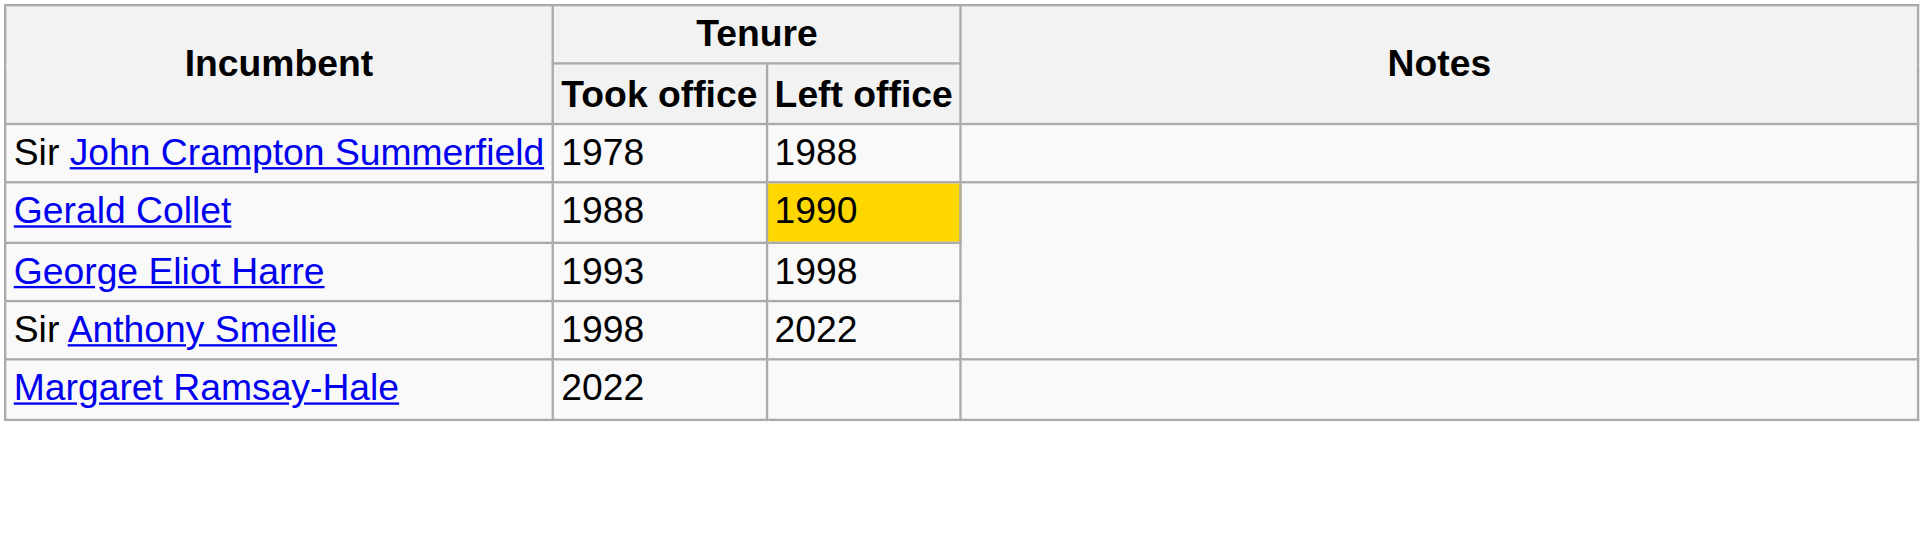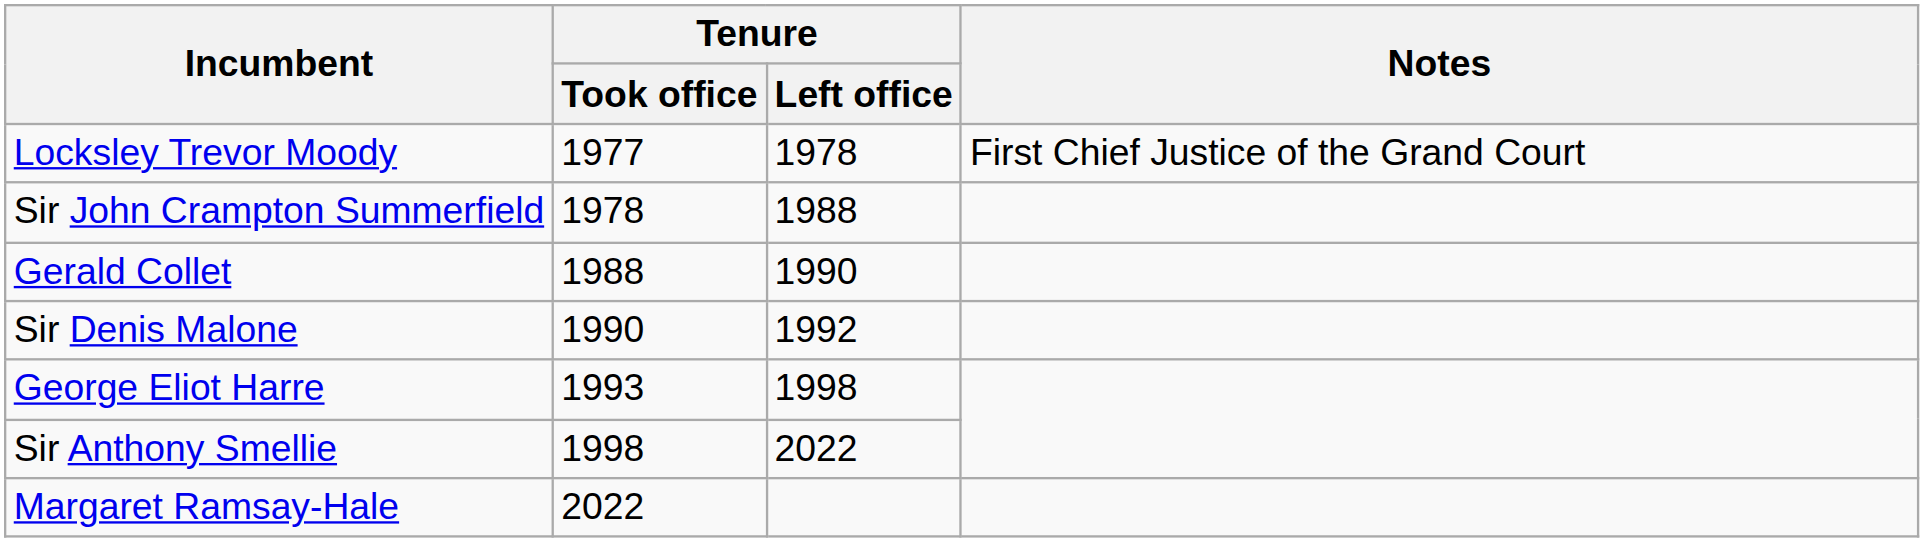 <table class="wikitable" text-align:left">
 <tr>
 <th rowspan="2">Incumbent</th>
 <th colspan="2">Tenure</th>
 <th rowspan="2" width=50%>Notes</th>
 </tr>
 <tr>
 <th>Took office</th>
 <th>Left office</th>
 </tr>
 <tr>
+<td><a href='#'>Locksley Trevor Moody</a></td>
+<td>1977</td>
+<td>1978</td>
+<td>First Chief Justice of the Grand Court</td>
+</tr>
+<tr>
 <td>Sir <a href='#'>John Crampton Summerfield</a></td>
 <td>1978</td>
 <td>1988</td>
 <td></td>
 </tr>
 <tr>
 <td><a href='#'>Gerald Collet</a></td>
 <td>1988</td>
-<td style="background: gold;">1990</td>
+<td>1990</td>
+</tr>
+<tr>
+<td>Sir <a href='#'>Denis Malone</a></td>
+<td>1990</td>
+<td>1992</td>
+<td></td>
 </tr>
 <tr>
 <td><a href='#'>George Eliot Harre</a></td>
 <td>1993</td>
 <td>1998</td>
 </tr>
 <tr>
 <td>Sir <a href='#'>Anthony Smellie</a></td>
 <td>1998</td>
 <td>2022</td>
 </tr>
 <tr>
 <td><a href='#'>Margaret Ramsay-Hale</a></td>
 <td>2022</td>
 <td></td>
 <td></td>
 </tr>
 </table>
